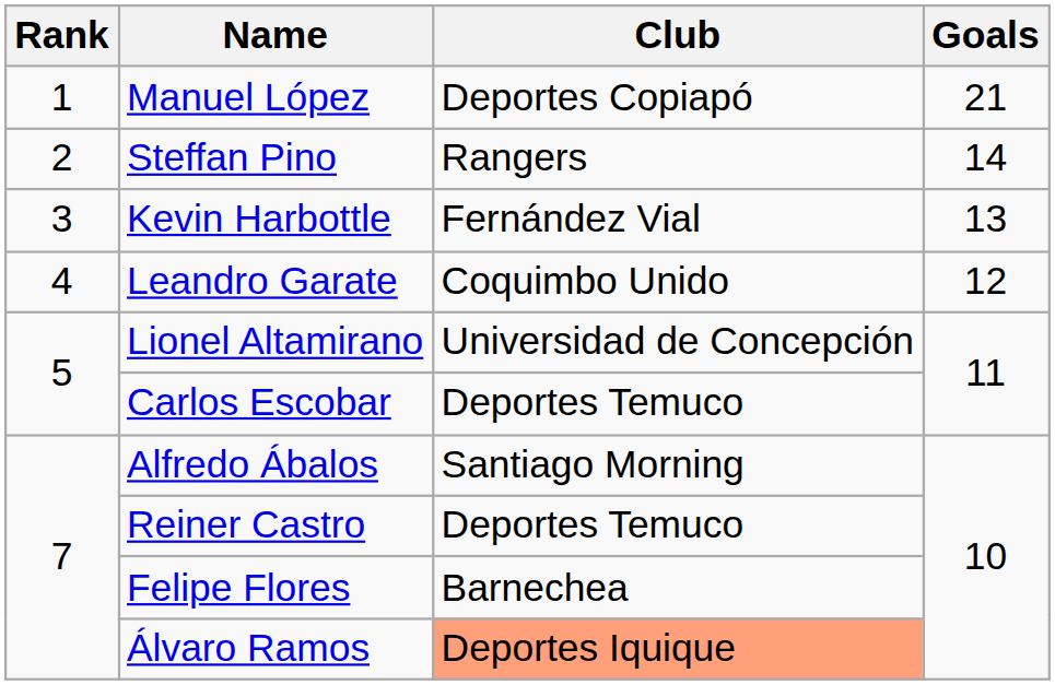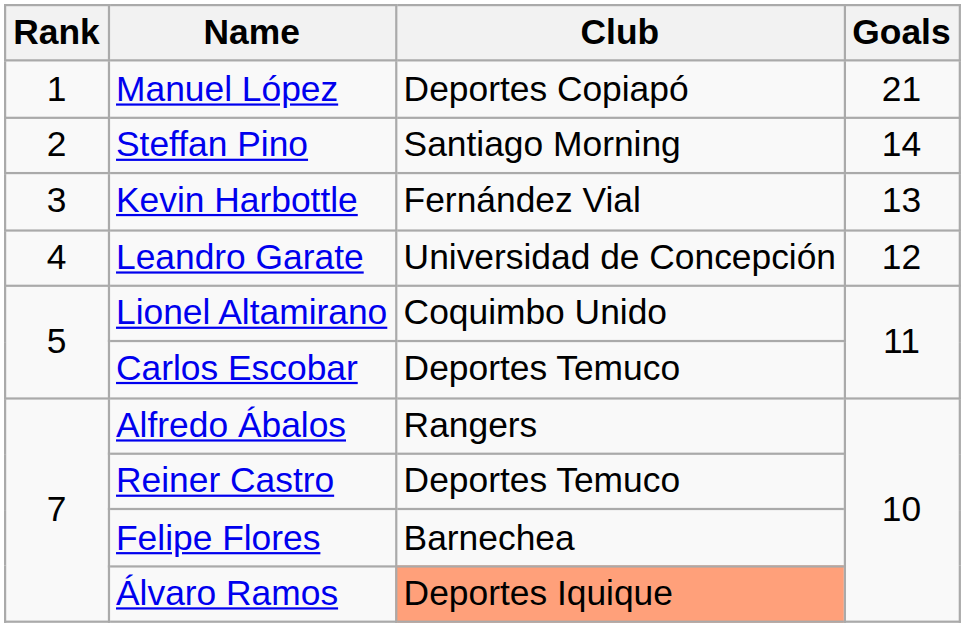 <table class="wikitable" border="1">
 <tr>
 <th>Rank</th>
 <th>Name</th>
 <th>Club</th>
 <th>Goals</th>
 </tr>
 <tr>
 <td align=center>1</td>
 <td> <a href='#'>Manuel López</a></td>
 <td>Deportes Copiapó</td>
 <td align=center>21</td>
 </tr>
 <tr>
 <td align=center>2</td>
 <td> <a href='#'>Steffan Pino</a></td>
-<td>Rangers</td>
+<td>Santiago Morning</td>
 <td align=center>14</td>
 </tr>
 <tr>
 <td align=center>3</td>
 <td> <a href='#'>Kevin Harbottle</a></td>
 <td>Fernández Vial</td>
 <td align=center>13</td>
 </tr>
 <tr>
 <td align=center>4</td>
 <td> <a href='#'>Leandro Garate</a></td>
-<td>Coquimbo Unido</td>
+<td>Universidad de Concepción</td>
 <td align=center>12</td>
 </tr>
 <tr>
 <td rowspan=2 align=center>5</td>
 <td> <a href='#'>Lionel Altamirano</a></td>
-<td>Universidad de Concepción</td>
+<td>Coquimbo Unido</td>
 <td rowspan=2 align=center>11</td>
 </tr>
 <tr>
 <td> <a href='#'>Carlos Escobar</a></td>
 <td>Deportes Temuco</td>
 </tr>
 <tr>
 <td rowspan=4 align=center>7</td>
 <td> <a href='#'>Alfredo Ábalos</a></td>
-<td>Santiago Morning</td>
+<td>Rangers</td>
 <td rowspan=4 align=center>10</td>
 </tr>
 <tr>
 <td> <a href='#'>Reiner Castro</a></td>
 <td>Deportes Temuco</td>
 </tr>
 <tr>
 <td> <a href='#'>Felipe Flores</a></td>
 <td>Barnechea</td>
 </tr>
 <tr>
 <td> <a href='#'>Álvaro Ramos</a></td>
 <td style="background: lightsalmon;">Deportes Iquique</td>
 </tr>
 </table>
